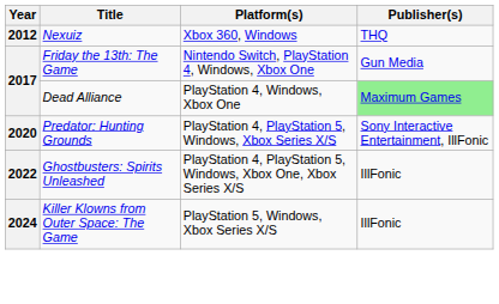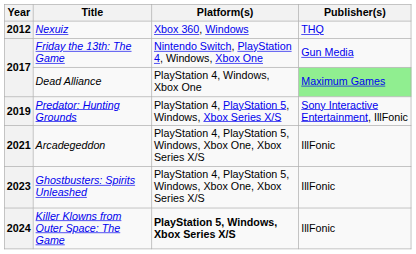 <table class="wikitable sortable plainrowheaders">
 <tr>
 <th scope="col">Year</th>
 <th scope="col">Title</th>
 <th scope="col">Platform(s)</th>
 <th scope="col">Publisher(s)</th>
 </tr>
 <tr>
 <th scope="row">2012</th>
 <td><em><a href='#'>Nexuiz</a></em></td>
 <td><a href='#'>Xbox 360</a>, <a href='#'>Windows</a></td>
 <td><a href='#'>THQ</a></td>
 </tr>
 <tr>
 <th scope="row" rowspan="2">2017</th>
 <td><em><a href='#'>Friday the 13th: The Game</a></em></td>
 <td><a href='#'>Nintendo Switch</a>, <a href='#'>PlayStation 4</a>, Windows, <a href='#'>Xbox One</a></td>
 <td><a href='#'>Gun Media</a></td>
 </tr>
 <tr>
 <td><em>Dead Alliance</em></td>
 <td>PlayStation 4, Windows, Xbox One</td>
 <td style="background: lightgreen;"><a href='#'>Maximum Games</a></td>
 </tr>
 <tr>
-<th scope="row">2020</th>
+<th scope="row">2019</th>
 <td><em><a href='#'>Predator: Hunting Grounds</a></em></td>
 <td>PlayStation 4, <a href='#'>PlayStation 5</a>, Windows, <a href='#'>Xbox Series X/S</a></td>
 <td><a href='#'>Sony Interactive Entertainment</a>, IllFonic</td>
 </tr>
 <tr>
-<th scope="row">2022</th>
+<th scope="row">2021</th>
+<td><em>Arcadegeddon</em></td>
+<td>PlayStation 4, PlayStation 5, Windows, Xbox One, Xbox Series X/S</td>
+<td>IllFonic</td>
+</tr>
+<tr>
+<th scope="row">2023</th>
 <td><em><a href='#'>Ghostbusters: Spirits Unleashed</a></em></td>
 <td>PlayStation 4, PlayStation 5, Windows, Xbox One, Xbox Series X/S</td>
 <td>IllFonic</td>
 </tr>
 <tr>
 <th scope="row">2024</th>
 <td><em><a href='#'>Killer Klowns from Outer Space: The Game</a></em></td>
-<td>PlayStation 5, Windows, Xbox Series X/S</td>
+<td><strong>PlayStation 5, Windows, Xbox Series X/S</strong></td>
 <td>IllFonic</td>
 </tr>
 </table>
